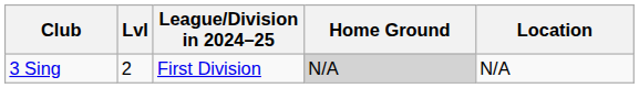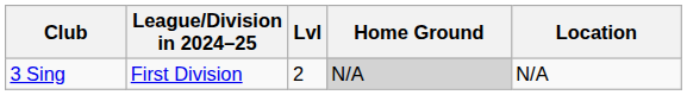 <table class="wikitable sortable" width=80% style="font-size:90%">
 <tr>
 <th width=17%><strong>Club</strong></th>
+<th width=10%><strong>League/Division in 2024–25</strong></th>
 <th width=3%><strong>Lvl</strong></th>
-<th width=10%><strong>League/Division in 2024–25</strong></th>
 <th width=26%><strong>Home Ground</strong></th>
 <th width=24%><strong>Location</strong></th>
 </tr>
 <tr>
 <td><a href='#'>3 Sing</a></td>
+<td><a href='#'>First Division</a></td>
 <td>2</td>
-<td><a href='#'>First Division</a></td>
 <td style="background: lightgrey;">N/A</td>
 <td>N/A</td>
 </tr>
 </table>
